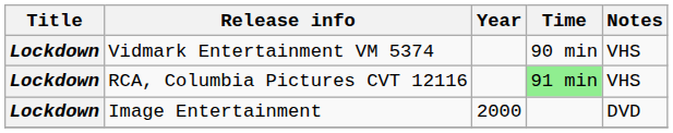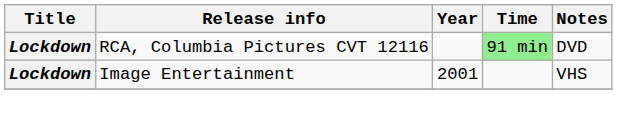 <table class="wikitable plainrowheaders sortable">
 <tr>
 <th scope="col">Title</th>
 <th scope="col">Release info</th>
 <th scope="col">Year</th>
 <th scope="col">Time</th>
 <th scope="col" class="unsortable">Notes</th>
 </tr>
 <tr>
 <th scope="row"><em>Lockdown</em></th>
-<td>Vidmark Entertainment VM 5374</td>
-<td></td>
-<td>90 min</td>
-<td>VHS</td>
-</tr>
-<tr>
-<th scope="row"><em>Lockdown</em></th>
 <td>RCA, Columbia Pictures CVT 12116</td>
 <td></td>
 <td style="background: lightgreen;">91 min</td>
-<td>VHS</td>
+<td>DVD</td>
 </tr>
 <tr>
 <th scope="row"><em>Lockdown</em></th>
 <td>Image Entertainment</td>
-<td>2000</td>
+<td>2001</td>
 <td></td>
-<td>DVD</td>
+<td>VHS</td>
 </tr>
 <tr>
 </tr>
 </table>
